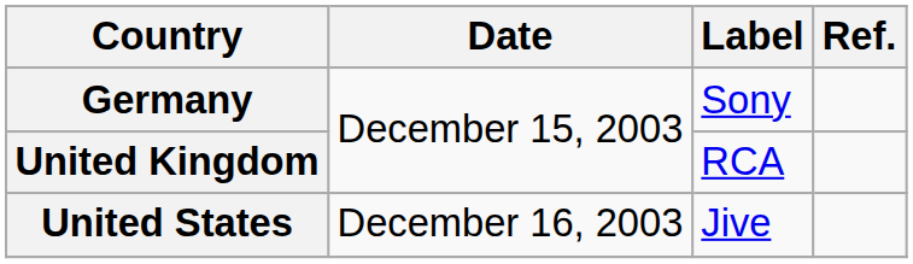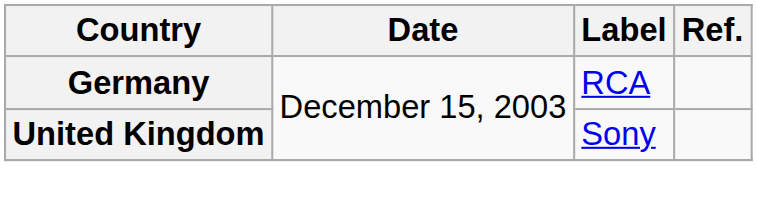 <table class="wikitable plainrowheaders">
 <tr>
 <th scope="col">Country</th>
 <th scope="col">Date</th>
 <th scope="col">Label</th>
 <th scope="col">Ref.</th>
 </tr>
 <tr>
 <th scope="row">Germany</th>
 <td rowspan="2">December 15, 2003</td>
-<td><a href='#'>Sony</a></td>
+<td><a href='#'>RCA</a></td>
 <td></td>
 </tr>
 <tr>
 <th scope="row">United Kingdom</th>
-<td><a href='#'>RCA</a></td>
-<td></td>
-</tr>
-<tr>
-<th scope="row">United States</th>
-<td>December 16, 2003</td>
-<td><a href='#'>Jive</a></td>
+<td><a href='#'>Sony</a></td>
 <td></td>
 </tr>
 <tr>
 </tr>
 </table>
